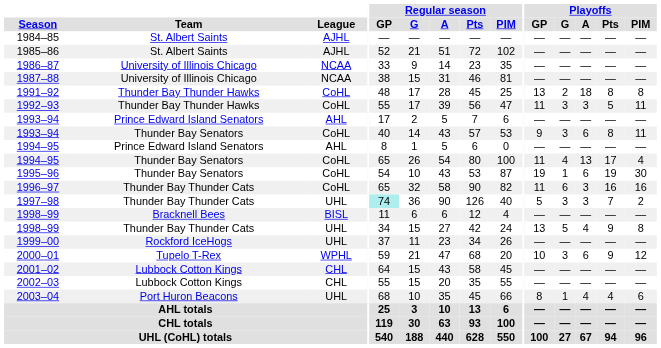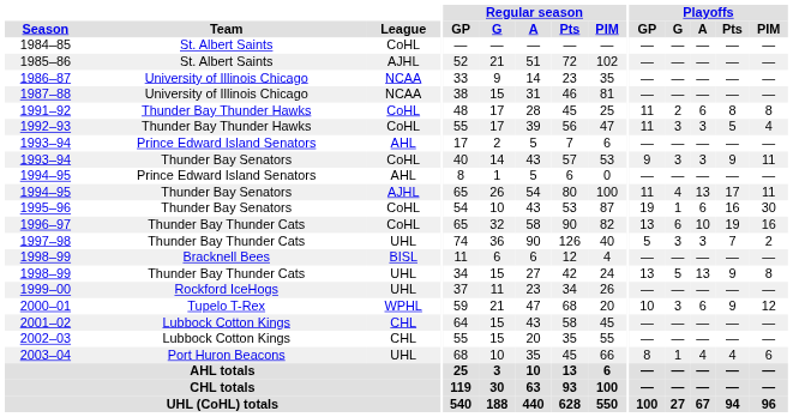 <table border="0" cellpadding="1" cellspacing="0" style="text-align:center; width:60em">
 <tr bgcolor="#e0e0e0">
 <th colspan="3" bgcolor="#ffffff"></th>
 <th rowspan="99" bgcolor="#ffffff"></th>
 <th colspan="5"><a href='#'>Regular season</a></th>
 <th rowspan="99" bgcolor="#ffffff"></th>
 <th colspan="5"><a href='#'>Playoffs</a></th>
 </tr>
 <tr bgcolor="#e0e0e0">
 <th><a href='#'>Season</a></th>
 <th>Team</th>
 <th>League</th>
 <th>GP</th>
 <th><a href='#'>G</a></th>
 <th><a href='#'>A</a></th>
 <th><a href='#'>Pts</a></th>
 <th><a href='#'>PIM</a></th>
 <th>GP</th>
 <th>G</th>
 <th>A</th>
 <th>Pts</th>
 <th>PIM</th>
 </tr>
 <tr>
 <td>1984–85</td>
 <td><a href='#'>St. Albert Saints</a></td>
-<td><a href='#'>AJHL</a></td>
+<td>CoHL</td>
 <td>—</td>
 <td>—</td>
 <td>—</td>
 <td>—</td>
 <td>—</td>
 <td>—</td>
 <td>—</td>
 <td>—</td>
 <td>—</td>
 <td>—</td>
 </tr>
 <tr bgcolor="#f0f0f0">
 <td>1985–86</td>
 <td>St. Albert Saints</td>
 <td>AJHL</td>
 <td>52</td>
 <td>21</td>
 <td>51</td>
 <td>72</td>
 <td>102</td>
 <td>—</td>
 <td>—</td>
 <td>—</td>
 <td>—</td>
 <td>—</td>
 </tr>
 <tr>
 <td><a href='#'>1986–87</a></td>
 <td><a href='#'>University of Illinois Chicago</a></td>
 <td><a href='#'>NCAA</a></td>
 <td>33</td>
 <td>9</td>
 <td>14</td>
 <td>23</td>
 <td>35</td>
 <td>—</td>
 <td>—</td>
 <td>—</td>
 <td>—</td>
 <td>—</td>
 </tr>
 <tr bgcolor="#f0f0f0">
 <td><a href='#'>1987–88</a></td>
 <td>University of Illinois Chicago</td>
 <td>NCAA</td>
 <td>38</td>
 <td>15</td>
 <td>31</td>
 <td>46</td>
 <td>81</td>
 <td>—</td>
 <td>—</td>
 <td>—</td>
 <td>—</td>
 <td>—</td>
 </tr>
 <tr>
 <td><a href='#'>1991–92</a></td>
 <td><a href='#'>Thunder Bay Thunder Hawks</a></td>
 <td><a href='#'>CoHL</a></td>
 <td>48</td>
 <td>17</td>
 <td>28</td>
 <td>45</td>
 <td>25</td>
-<td>13</td>
+<td>11</td>
 <td>2</td>
-<td>18</td>
+<td>6</td>
 <td>8</td>
 <td>8</td>
 </tr>
 <tr bgcolor="#f0f0f0">
 <td><a href='#'>1992–93</a></td>
 <td>Thunder Bay Thunder Hawks</td>
 <td>CoHL</td>
 <td>55</td>
 <td>17</td>
 <td>39</td>
 <td>56</td>
 <td>47</td>
 <td>11</td>
 <td>3</td>
 <td>3</td>
 <td>5</td>
-<td>11</td>
+<td>4</td>
 </tr>
 <tr>
 <td><a href='#'>1993–94</a></td>
 <td><a href='#'>Prince Edward Island Senators</a></td>
 <td><a href='#'>AHL</a></td>
 <td>17</td>
 <td>2</td>
 <td>5</td>
 <td>7</td>
 <td>6</td>
 <td>—</td>
 <td>—</td>
 <td>—</td>
 <td>—</td>
 <td>—</td>
 </tr>
 <tr bgcolor="#f0f0f0">
 <td><a href='#'>1993–94</a></td>
 <td>Thunder Bay Senators</td>
 <td>CoHL</td>
 <td>40</td>
 <td>14</td>
 <td>43</td>
 <td>57</td>
 <td>53</td>
 <td>9</td>
 <td>3</td>
-<td>6</td>
-<td>8</td>
+<td>3</td>
+<td>9</td>
 <td>11</td>
 </tr>
 <tr>
 <td><a href='#'>1994–95</a></td>
 <td>Prince Edward Island Senators</td>
 <td>AHL</td>
 <td>8</td>
 <td>1</td>
 <td>5</td>
 <td>6</td>
 <td>0</td>
 <td>—</td>
 <td>—</td>
 <td>—</td>
 <td>—</td>
 <td>—</td>
 </tr>
 <tr bgcolor="#f0f0f0">
 <td><a href='#'>1994–95</a></td>
 <td>Thunder Bay Senators</td>
-<td>CoHL</td>
+<td><a href='#'>AJHL</a></td>
 <td>65</td>
 <td>26</td>
 <td>54</td>
 <td>80</td>
 <td>100</td>
 <td>11</td>
 <td>4</td>
 <td>13</td>
 <td>17</td>
-<td>4</td>
+<td>11</td>
 </tr>
 <tr>
 <td><a href='#'>1995–96</a></td>
 <td>Thunder Bay Senators</td>
 <td>CoHL</td>
 <td>54</td>
 <td>10</td>
 <td>43</td>
 <td>53</td>
 <td>87</td>
 <td>19</td>
 <td>1</td>
 <td>6</td>
-<td>19</td>
+<td>16</td>
 <td>30</td>
 </tr>
 <tr bgcolor="#f0f0f0">
 <td><a href='#'>1996–97</a></td>
 <td>Thunder Bay Thunder Cats</td>
 <td>CoHL</td>
 <td>65</td>
 <td>32</td>
 <td>58</td>
 <td>90</td>
 <td>82</td>
-<td>11</td>
+<td>13</td>
 <td>6</td>
-<td>3</td>
-<td>16</td>
+<td>10</td>
+<td>19</td>
 <td>16</td>
 </tr>
 <tr>
 <td><a href='#'>1997–98</a></td>
 <td>Thunder Bay Thunder Cats</td>
 <td>UHL</td>
-<td style="background: paleturquoise;">74</td>
+<td>74</td>
 <td>36</td>
 <td>90</td>
 <td>126</td>
 <td>40</td>
 <td>5</td>
 <td>3</td>
 <td>3</td>
 <td>7</td>
 <td>2</td>
 </tr>
 <tr bgcolor="#f0f0f0">
 <td><a href='#'>1998–99</a></td>
 <td><a href='#'>Bracknell Bees</a></td>
 <td><a href='#'>BISL</a></td>
 <td>11</td>
 <td>6</td>
 <td>6</td>
 <td>12</td>
 <td>4</td>
 <td>—</td>
 <td>—</td>
 <td>—</td>
 <td>—</td>
 <td>—</td>
 </tr>
 <tr>
 <td><a href='#'>1998–99</a></td>
 <td>Thunder Bay Thunder Cats</td>
 <td>UHL</td>
 <td>34</td>
 <td>15</td>
 <td>27</td>
 <td>42</td>
 <td>24</td>
 <td>13</td>
 <td>5</td>
-<td>4</td>
+<td>13</td>
 <td>9</td>
 <td>8</td>
 </tr>
 <tr bgcolor="#f0f0f0">
 <td><a href='#'>1999–00</a></td>
 <td><a href='#'>Rockford IceHogs</a></td>
 <td>UHL</td>
 <td>37</td>
 <td>11</td>
 <td>23</td>
 <td>34</td>
 <td>26</td>
 <td>—</td>
 <td>—</td>
 <td>—</td>
 <td>—</td>
 <td>—</td>
 </tr>
 <tr>
 <td><a href='#'>2000–01</a></td>
 <td><a href='#'>Tupelo T-Rex</a></td>
 <td><a href='#'>WPHL</a></td>
 <td>59</td>
 <td>21</td>
 <td>47</td>
 <td>68</td>
 <td>20</td>
 <td>10</td>
 <td>3</td>
 <td>6</td>
 <td>9</td>
 <td>12</td>
 </tr>
 <tr bgcolor="#f0f0f0">
 <td><a href='#'>2001–02</a></td>
 <td><a href='#'>Lubbock Cotton Kings</a></td>
 <td><a href='#'>CHL</a></td>
 <td>64</td>
 <td>15</td>
 <td>43</td>
 <td>58</td>
 <td>45</td>
 <td>—</td>
 <td>—</td>
 <td>—</td>
 <td>—</td>
 <td>—</td>
 </tr>
 <tr>
 <td><a href='#'>2002–03</a></td>
 <td>Lubbock Cotton Kings</td>
 <td>CHL</td>
 <td>55</td>
 <td>15</td>
 <td>20</td>
 <td>35</td>
 <td>55</td>
 <td>—</td>
 <td>—</td>
 <td>—</td>
 <td>—</td>
 <td>—</td>
 </tr>
 <tr bgcolor="#f0f0f0">
 <td><a href='#'>2003–04</a></td>
 <td><a href='#'>Port Huron Beacons</a></td>
 <td>UHL</td>
 <td>68</td>
 <td>10</td>
 <td>35</td>
 <td>45</td>
 <td>66</td>
 <td>8</td>
 <td>1</td>
 <td>4</td>
 <td>4</td>
 <td>6</td>
 </tr>
 <tr>
 </tr>
 <tr ALIGN="center" bgcolor="#e0e0e0">
 <th colspan="3">AHL totals</th>
 <th ALIGN="center">25</th>
 <th ALIGN="center">3</th>
 <th ALIGN="center">10</th>
 <th ALIGN="center">13</th>
 <th ALIGN="center">6</th>
 <th ALIGN="center">—</th>
 <th ALIGN="center">—</th>
 <th ALIGN="center">—</th>
 <th ALIGN="center">—</th>
 <th ALIGN="center">—</th>
 </tr>
 <tr>
 </tr>
 <tr ALIGN="center" bgcolor="#e0e0e0">
 <th colspan="3">CHL totals</th>
 <th ALIGN="center">119</th>
 <th ALIGN="center">30</th>
 <th ALIGN="center">63</th>
 <th ALIGN="center">93</th>
 <th ALIGN="center">100</th>
 <th ALIGN="center">—</th>
 <th ALIGN="center">—</th>
 <th ALIGN="center">—</th>
 <th ALIGN="center">—</th>
 <th ALIGN="center">—</th>
 </tr>
 <tr>
 </tr>
 <tr ALIGN="center" bgcolor="#e0e0e0">
 <th colspan="3">UHL (CoHL) totals</th>
 <th ALIGN="center">540</th>
 <th ALIGN="center">188</th>
 <th ALIGN="center">440</th>
 <th ALIGN="center">628</th>
 <th ALIGN="center">550</th>
 <th ALIGN="center">100</th>
 <th ALIGN="center">27</th>
 <th ALIGN="center">67</th>
 <th ALIGN="center">94</th>
 <th ALIGN="center">96</th>
 </tr>
 </table>
